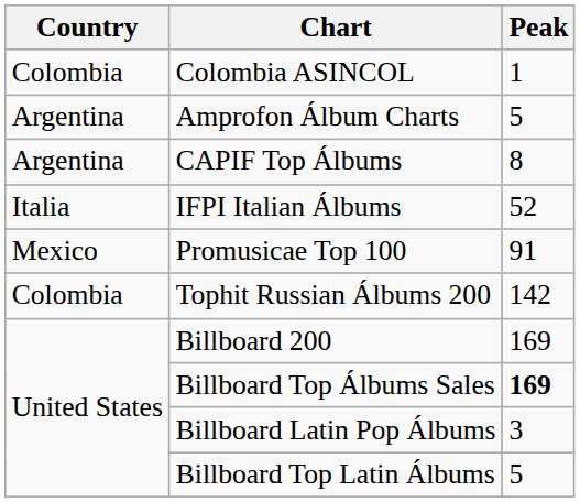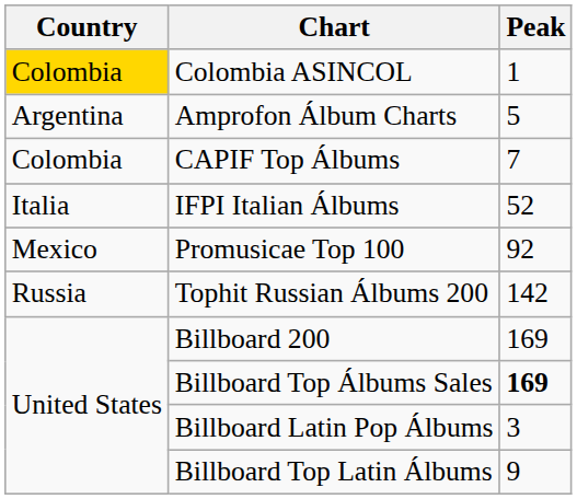 <table class="wikitable">
 <tr>
 <th>Country</th>
 <th>Chart</th>
 <th>Peak</th>
 </tr>
 <tr>
-<td>Colombia</td>
+<td style="background: gold;">Colombia</td>
 <td>Colombia ASINCOL</td>
 <td>1</td>
 </tr>
 <tr>
 <td>Argentina</td>
 <td>Amprofon Álbum Charts</td>
 <td>5</td>
 </tr>
 <tr>
-<td>Argentina</td>
+<td>Colombia</td>
 <td>CAPIF Top Álbums</td>
-<td>8</td>
+<td>7</td>
 </tr>
 <tr>
 <td>Italia</td>
 <td>IFPI Italian Álbums</td>
 <td>52</td>
 </tr>
 <tr>
 <td>Mexico</td>
 <td>Promusicae Top 100</td>
-<td>91</td>
+<td>92</td>
 </tr>
 <tr>
-<td>Colombia</td>
+<td>Russia</td>
 <td>Tophit Russian Álbums 200</td>
 <td>142</td>
 </tr>
 <tr>
 <td rowspan="4">United States</td>
 <td>Billboard 200</td>
 <td>169</td>
 </tr>
 <tr>
 <td>Billboard Top Álbums Sales</td>
 <td><strong>169</strong></td>
 </tr>
 <tr>
 <td>Billboard Latin Pop Álbums</td>
 <td>3</td>
 </tr>
 <tr>
 <td>Billboard Top Latin Álbums</td>
-<td>5</td>
+<td>9</td>
 </tr>
 </table>
